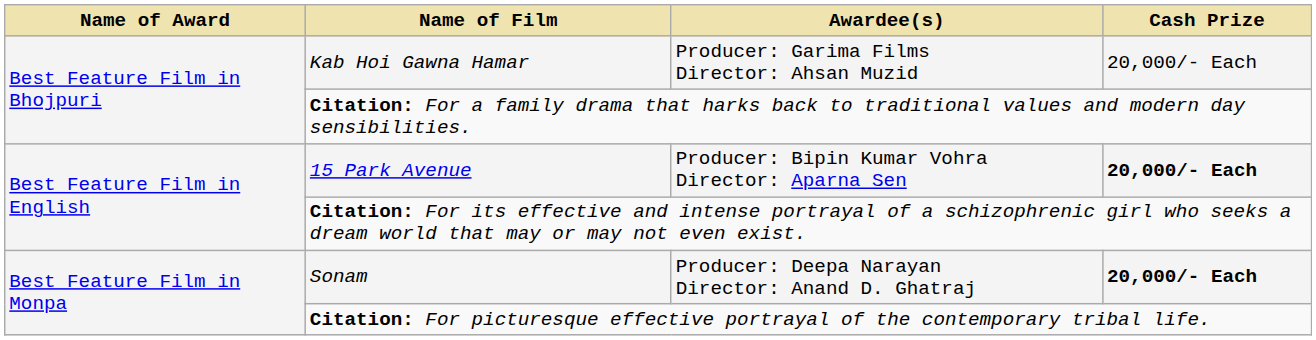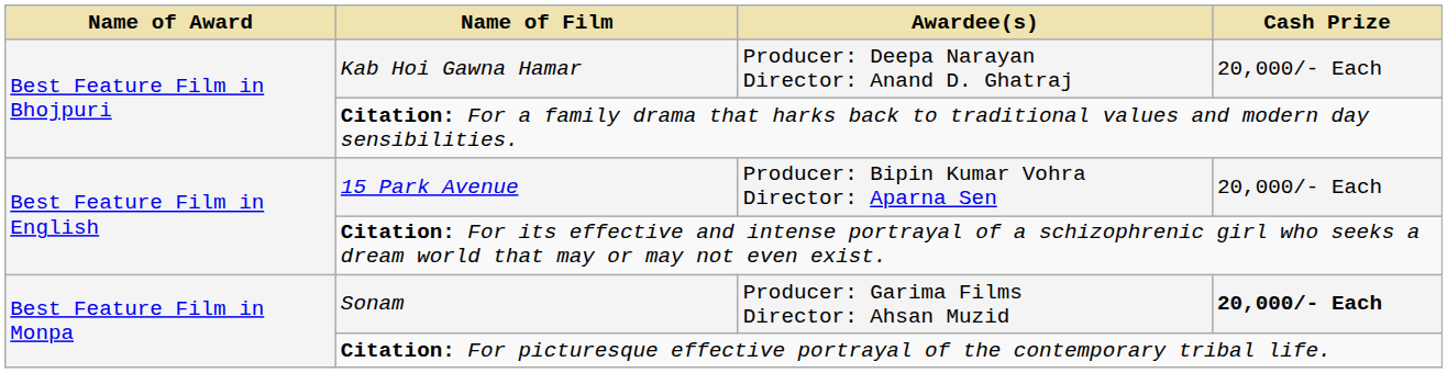 <table class="wikitable" style="width:100%">
 <tr>
 <th style="background-color:#EFE4B0;width:23%;">Name of Award</th>
 <th style="background-color:#EFE4B0;width:28%;">Name of Film</th>
 <th style="background-color:#EFE4B0;width:33%;">Awardee(s)</th>
 <th style="background-color:#EFE4B0;width:16%;">Cash Prize</th>
 </tr>
 <tr style="background-color:#F4F4F4">
 <td rowspan="2"><a href='#'>Best Feature Film in Bhojpuri</a></td>
 <td><em>Kab Hoi Gawna Hamar</em></td>
-<td>Producer: Garima Films<br>Director: Ahsan Muzid</td>
+<td>Producer: Deepa Narayan<br>Director: Anand D. Ghatraj</td>
 <td> 20,000/- Each</td>
 </tr>
 <tr style="background-color:#F9F9F9">
 <td colspan="3"><strong>Citation:</strong> <em>For a family drama that harks back to traditional values and modern day sensibilities.</em></td>
 </tr>
 <tr style="background-color:#F4F4F4">
 <td rowspan="2"><a href='#'>Best Feature Film in English</a></td>
 <td><em><a href='#'>15 Park Avenue</a></em></td>
 <td>Producer: Bipin Kumar Vohra<br>Director: <a href='#'>Aparna Sen</a></td>
-<td><strong> 20,000/- Each</strong></td>
+<td> 20,000/- Each</td>
 </tr>
 <tr style="background-color:#F9F9F9">
 <td colspan="3"><strong>Citation:</strong> <em>For its effective and intense portrayal of a schizophrenic girl who seeks a dream world that may or may not even exist.</em></td>
 </tr>
 <tr style="background-color:#F4F4F4">
 <td rowspan="2"><a href='#'>Best Feature Film in Monpa</a></td>
 <td><em>Sonam</em></td>
-<td>Producer: Deepa Narayan<br>Director: Anand D. Ghatraj</td>
+<td>Producer: Garima Films<br>Director: Ahsan Muzid</td>
 <td><strong> 20,000/- Each</strong></td>
 </tr>
 <tr style="background-color:#F9F9F9">
 <td colspan="3"><strong>Citation:</strong> <em>For picturesque effective portrayal of the contemporary tribal life.</em></td>
 </tr>
 </table>
